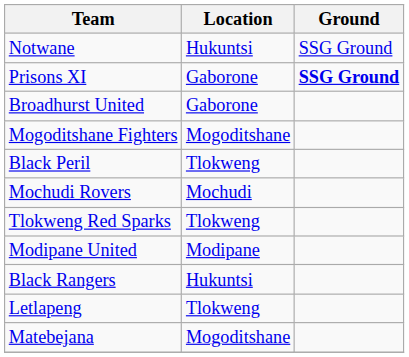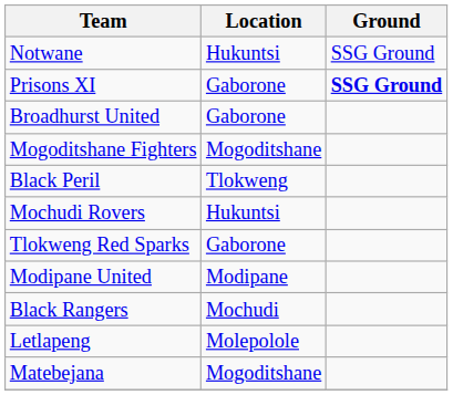 <table class="wikitable sortable">
 <tr>
 <th>Team</th>
 <th>Location</th>
 <th>Ground</th>
 </tr>
 <tr>
 <td><a href='#'>Notwane</a></td>
 <td><a href='#'>Hukuntsi</a></td>
 <td><a href='#'>SSG Ground</a></td>
 </tr>
 <tr>
 <td><a href='#'>Prisons XI</a></td>
 <td><a href='#'>Gaborone</a></td>
 <td><strong><a href='#'>SSG Ground</a></strong></td>
 </tr>
 <tr>
 <td><a href='#'>Broadhurst United</a></td>
 <td><a href='#'>Gaborone</a></td>
 <td></td>
 </tr>
 <tr>
 <td><a href='#'>Mogoditshane Fighters</a></td>
 <td><a href='#'>Mogoditshane</a></td>
 <td></td>
 </tr>
 <tr>
 <td><a href='#'>Black Peril</a></td>
 <td><a href='#'>Tlokweng</a></td>
 <td></td>
 </tr>
 <tr>
 <td><a href='#'>Mochudi Rovers</a></td>
-<td><a href='#'>Mochudi</a></td>
+<td><a href='#'>Hukuntsi</a></td>
 <td></td>
 </tr>
 <tr>
 <td><a href='#'>Tlokweng Red Sparks</a></td>
-<td><a href='#'>Tlokweng</a></td>
+<td><a href='#'>Gaborone</a></td>
 <td></td>
 </tr>
 <tr>
 <td><a href='#'>Modipane United</a></td>
 <td><a href='#'>Modipane</a></td>
 <td></td>
 </tr>
 <tr>
 <td><a href='#'>Black Rangers</a></td>
-<td><a href='#'>Hukuntsi</a></td>
+<td><a href='#'>Mochudi</a></td>
 <td></td>
 </tr>
 <tr>
 <td><a href='#'>Letlapeng</a></td>
-<td><a href='#'>Tlokweng</a></td>
+<td><a href='#'>Molepolole</a></td>
 <td></td>
 </tr>
 <tr>
 <td><a href='#'>Matebejana</a></td>
 <td><a href='#'>Mogoditshane</a></td>
 <td></td>
 </tr>
 <tr>
 </tr>
 </table>
